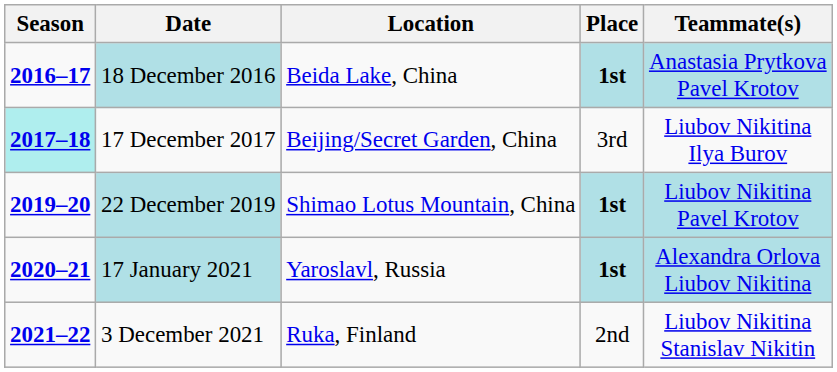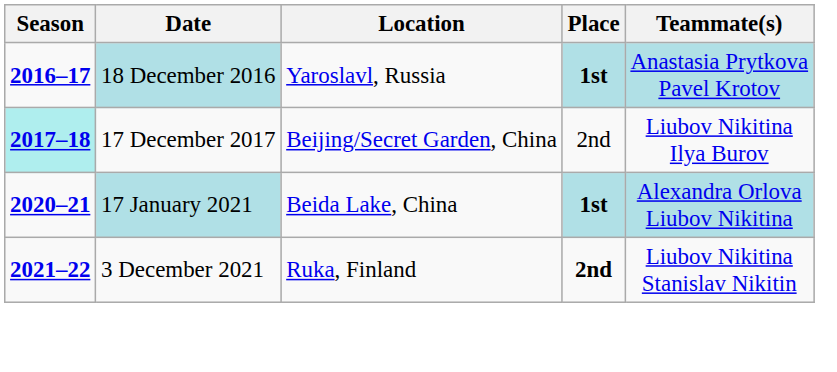 <table class="wikitable"  style="text-align:center; font-size:95%;">
 <tr>
 <th>Season</th>
 <th>Date</th>
 <th>Location</th>
 <th>Place</th>
 <th>Teammate(s)</th>
 </tr>
 <tr>
 <td align=center><strong><a href='#'>2016–17</a></strong></td>
 <td bgcolor="#BOEOE6" align=left>18 December 2016</td>
-<td align=left> <a href='#'>Beida Lake</a>, China</td>
+<td align=left> <a href='#'>Yaroslavl</a>, Russia</td>
 <td bgcolor="#BOEOE6"><strong>1st</strong></td>
 <td bgcolor="#BOEOE6"><a href='#'>Anastasia Prytkova</a><br><a href='#'>Pavel Krotov</a></td>
 </tr>
 <tr>
 <td align=center style="background: paleturquoise;"><strong><a href='#'>2017–18</a></strong></td>
 <td align=left>17 December 2017</td>
 <td align=left> <a href='#'>Beijing/Secret Garden</a>, China</td>
-<td>3rd</td>
+<td>2nd</td>
 <td><a href='#'>Liubov Nikitina</a><br><a href='#'>Ilya Burov</a></td>
-</tr>
-<tr>
-<td align=center><strong><a href='#'>2019–20</a></strong></td>
-<td bgcolor="#BOEOE6" align=left>22 December 2019</td>
-<td align=left> <a href='#'>Shimao Lotus Mountain</a>, China</td>
-<td bgcolor="#BOEOE6"><strong>1st</strong></td>
-<td bgcolor="#BOEOE6"><a href='#'>Liubov Nikitina</a><br><a href='#'>Pavel Krotov</a></td>
 </tr>
 <tr>
 <td align=center><strong><a href='#'>2020–21</a></strong></td>
 <td bgcolor="#BOEOE6" align=left>17 January 2021</td>
-<td align=left> <a href='#'>Yaroslavl</a>, Russia</td>
+<td align=left> <a href='#'>Beida Lake</a>, China</td>
 <td bgcolor="#BOEOE6"><strong>1st</strong></td>
 <td bgcolor="#BOEOE6"><a href='#'>Alexandra Orlova</a><br><a href='#'>Liubov Nikitina</a></td>
 </tr>
 <tr>
 <td align=center><strong><a href='#'>2021–22</a></strong></td>
 <td align=left>3 December 2021</td>
 <td align=left> <a href='#'>Ruka</a>, Finland</td>
-<td>2nd</td>
+<td><strong>2nd</strong></td>
 <td><a href='#'>Liubov Nikitina</a><br><a href='#'>Stanislav Nikitin</a></td>
 </tr>
 </table>
